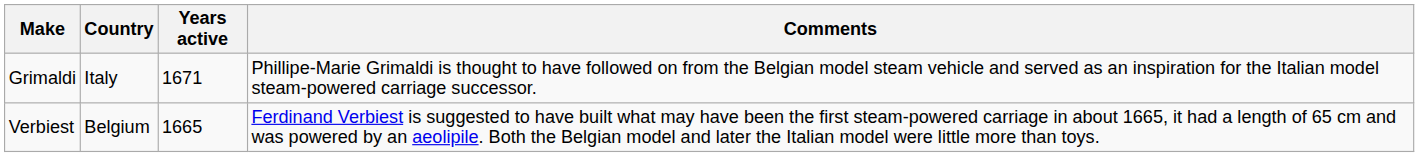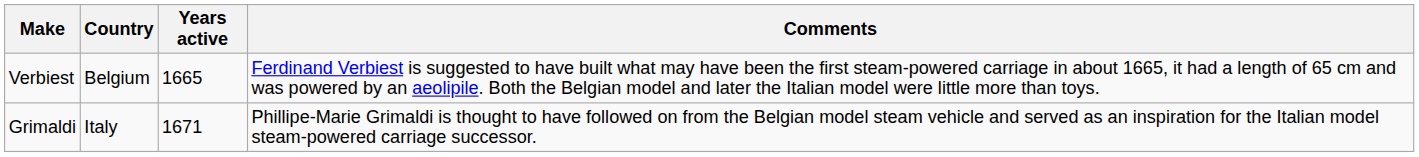 <table class="wikitable sortable">
 <tr>
 <th>Make</th>
 <th>Country</th>
 <th>Years active</th>
 <th class="unsortable">Comments</th>
 </tr>
 <tr>
+<td>Verbiest</td>
+<td>Belgium</td>
+<td>1665</td>
+<td> <a href='#'>Ferdinand Verbiest</a> is suggested to have built what may have been the first steam-powered carriage in about 1665, it had a length of 65 cm and was powered by an <a href='#'>aeolipile</a>. Both the Belgian model and later the Italian model were little more than toys.</td>
+</tr>
+<tr>
 <td>Grimaldi</td>
 <td>Italy</td>
 <td>1671</td>
 <td>Phillipe-Marie Grimaldi is thought to have followed on from the Belgian model steam vehicle and served as an inspiration for the Italian model steam-powered carriage successor.</td>
 </tr>
-<tr>
-<td>Verbiest</td>
-<td>Belgium</td>
-<td>1665</td>
-<td> <a href='#'>Ferdinand Verbiest</a> is suggested to have built what may have been the first steam-powered carriage in about 1665, it had a length of 65 cm and was powered by an <a href='#'>aeolipile</a>. Both the Belgian model and later the Italian model were little more than toys.</td>
-</tr>
 </table>
